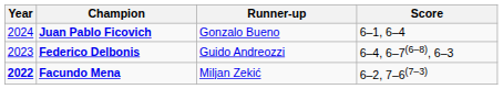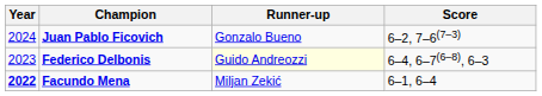 <table class="wikitable" style="font-size:90%">
 <tr>
 <th>Year</th>
 <th style="width:200px;">Champion</th>
 <th style="width:200px;">Runner-up</th>
 <th style="width:175px;">Score</th>
 </tr>
 <tr>
 <td><a href='#'>2024</a></td>
 <td> <strong><a href='#'>Juan Pablo Ficovich</a></strong></td>
 <td> <a href='#'>Gonzalo Bueno</a></td>
-<td>6–1, 6–4</td>
+<td>6–2, 7–6<sup>(7–3)</sup></td>
 </tr>
 <tr>
 <td><a href='#'>2023</a></td>
 <td> <strong><a href='#'>Federico Delbonis</a></strong></td>
-<td> <a href='#'>Guido Andreozzi</a></td>
+<td style="background: lightyellow;"> <a href='#'>Guido Andreozzi</a></td>
 <td>6–4, 6–7<sup>(6–8)</sup>, 6–3</td>
 </tr>
 <tr>
 <td><strong><a href='#'>2022</a></strong></td>
 <td> <strong><a href='#'>Facundo Mena</a></strong></td>
 <td> <a href='#'>Miljan Zekić</a></td>
-<td>6–2, 7–6<sup>(7–3)</sup></td>
+<td>6–1, 6–4</td>
 </tr>
 </table>
